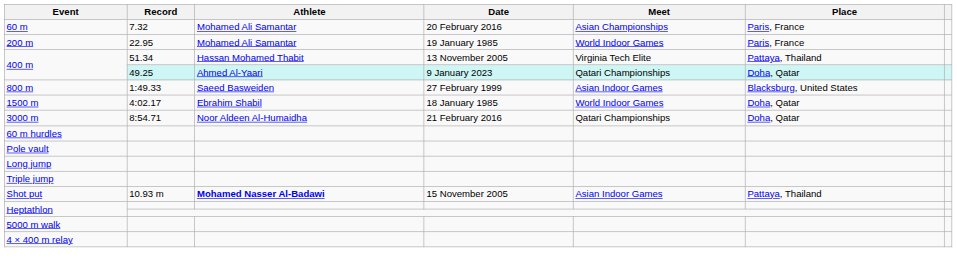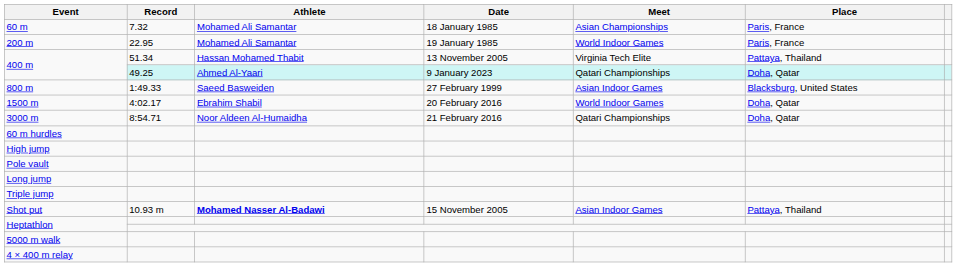 <table class="wikitable" style="font-size:95%; width: 95%;">
 <tr>
 <th>Event</th>
 <th>Record</th>
 <th>Athlete</th>
 <th>Date</th>
 <th>Meet</th>
 <th>Place</th>
 <th></th>
 </tr>
 <tr>
 <td><a href='#'>60 m</a></td>
 <td>7.32</td>
 <td><a href='#'>Mohamed Ali Samantar</a></td>
-<td>20 February 2016</td>
+<td>18 January 1985</td>
 <td><a href='#'>Asian Championships</a></td>
 <td><a href='#'>Paris</a>, France</td>
 <td></td>
 </tr>
 <tr>
 <td><a href='#'>200 m</a></td>
 <td>22.95</td>
 <td><a href='#'>Mohamed Ali Samantar</a></td>
 <td>19 January 1985</td>
 <td><a href='#'>World Indoor Games</a></td>
 <td><a href='#'>Paris</a>, France</td>
 <td></td>
 </tr>
 <tr>
 <td rowspan=2><a href='#'>400 m</a></td>
 <td>51.34</td>
 <td><a href='#'>Hassan Mohamed Thabit</a></td>
 <td>13 November 2005</td>
 <td>Virginia Tech Elite</td>
 <td><a href='#'>Pattaya</a>, Thailand</td>
 <td></td>
 </tr>
 <tr bgcolor="#CEF6F5">
 <td>49.25</td>
 <td><a href='#'>Ahmed Al-Yaari</a></td>
 <td>9 January 2023</td>
 <td>Qatari Championships</td>
 <td><a href='#'>Doha</a>, Qatar</td>
 <td></td>
 </tr>
 <tr>
 <td><a href='#'>800 m</a></td>
 <td>1:49.33</td>
 <td><a href='#'>Saeed Basweiden</a></td>
 <td>27 February 1999</td>
 <td><a href='#'>Asian Indoor Games</a></td>
 <td><a href='#'>Blacksburg</a>, United States</td>
 <td></td>
 </tr>
 <tr>
 <td><a href='#'>1500 m</a></td>
 <td>4:02.17</td>
 <td><a href='#'>Ebrahim Shabil</a></td>
-<td>18 January 1985</td>
+<td>20 February 2016</td>
 <td><a href='#'>World Indoor Games</a></td>
 <td><a href='#'>Doha</a>, Qatar</td>
 <td></td>
 </tr>
 <tr>
 <td><a href='#'>3000 m</a></td>
 <td>8:54.71</td>
 <td><a href='#'>Noor Aldeen Al-Humaidha</a></td>
 <td>21 February 2016</td>
 <td>Qatari Championships</td>
 <td><a href='#'>Doha</a>, Qatar</td>
 <td></td>
 </tr>
 <tr>
 <td><a href='#'>60 m hurdles</a></td>
+<td></td>
+<td></td>
+<td></td>
+<td></td>
+<td></td>
+<td></td>
+</tr>
+<tr>
+<td><a href='#'>High jump</a></td>
 <td></td>
 <td></td>
 <td></td>
 <td></td>
 <td></td>
 <td></td>
 </tr>
 <tr>
 <td><a href='#'>Pole vault</a></td>
 <td></td>
 <td></td>
 <td></td>
 <td></td>
 <td></td>
 <td></td>
 </tr>
 <tr>
 <td><a href='#'>Long jump</a></td>
 <td></td>
 <td></td>
 <td></td>
 <td></td>
 <td></td>
 <td></td>
 </tr>
 <tr>
 <td><a href='#'>Triple jump</a></td>
 <td></td>
 <td></td>
 <td></td>
 <td></td>
 <td></td>
 <td></td>
 </tr>
 <tr>
 <td><a href='#'>Shot put</a></td>
 <td>10.93 m</td>
 <td><strong><a href='#'>Mohamed Nasser Al-Badawi</a></strong></td>
 <td>15 November 2005</td>
 <td><a href='#'>Asian Indoor Games</a></td>
 <td><a href='#'>Pattaya</a>, Thailand</td>
 <td></td>
 </tr>
 <tr>
 <td rowspan=2><a href='#'>Heptathlon</a></td>
 <td></td>
 <td></td>
 <td></td>
 <td></td>
 <td></td>
 <td></td>
 </tr>
 <tr>
 <td colspan=5></td>
 <td></td>
 </tr>
 <tr>
 <td><a href='#'>5000 m walk</a></td>
 <td></td>
 <td></td>
 <td></td>
 <td></td>
 <td></td>
 <td></td>
 </tr>
 <tr>
 <td><a href='#'>4 × 400 m relay</a></td>
 <td></td>
 <td></td>
 <td></td>
 <td></td>
 <td></td>
 <td></td>
 </tr>
 </table>
